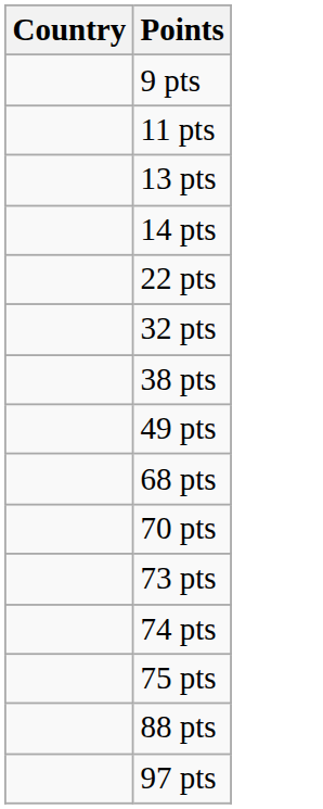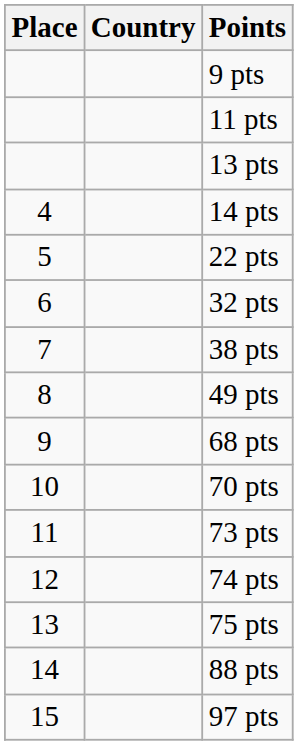 <table class=wikitable>
 <tr>
+<th>Place</th>
 <th>Country</th>
 <th>Points</th>
 </tr>
 <tr>
+<td align=center></td>
 <td></td>
 <td>9 pts</td>
 </tr>
 <tr>
+<td align=center></td>
 <td></td>
 <td>11 pts</td>
 </tr>
 <tr>
+<td align=center></td>
 <td></td>
 <td>13 pts</td>
 </tr>
 <tr>
+<td align=center>4</td>
 <td></td>
 <td>14 pts</td>
 </tr>
 <tr>
+<td align=center>5</td>
 <td></td>
 <td>22 pts</td>
 </tr>
 <tr>
+<td align=center>6</td>
 <td></td>
 <td>32 pts</td>
 </tr>
 <tr>
+<td align=center>7</td>
 <td></td>
 <td>38 pts</td>
 </tr>
 <tr>
+<td align=center>8</td>
 <td></td>
 <td>49 pts</td>
 </tr>
 <tr>
+<td align=center>9</td>
 <td></td>
 <td>68 pts</td>
 </tr>
 <tr>
+<td align=center>10</td>
 <td></td>
 <td>70 pts</td>
 </tr>
 <tr>
+<td align=center>11</td>
 <td></td>
 <td>73 pts</td>
 </tr>
 <tr>
+<td align=center>12</td>
 <td></td>
 <td>74 pts</td>
 </tr>
 <tr>
+<td align=center>13</td>
 <td></td>
 <td>75 pts</td>
 </tr>
 <tr>
+<td align=center>14</td>
 <td></td>
 <td>88 pts</td>
 </tr>
 <tr>
+<td align=center>15</td>
 <td></td>
 <td>97 pts</td>
 </tr>
 </table>
